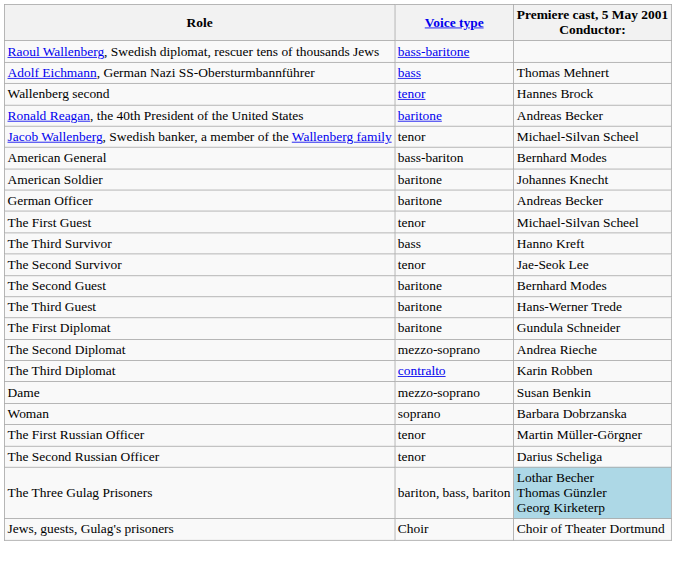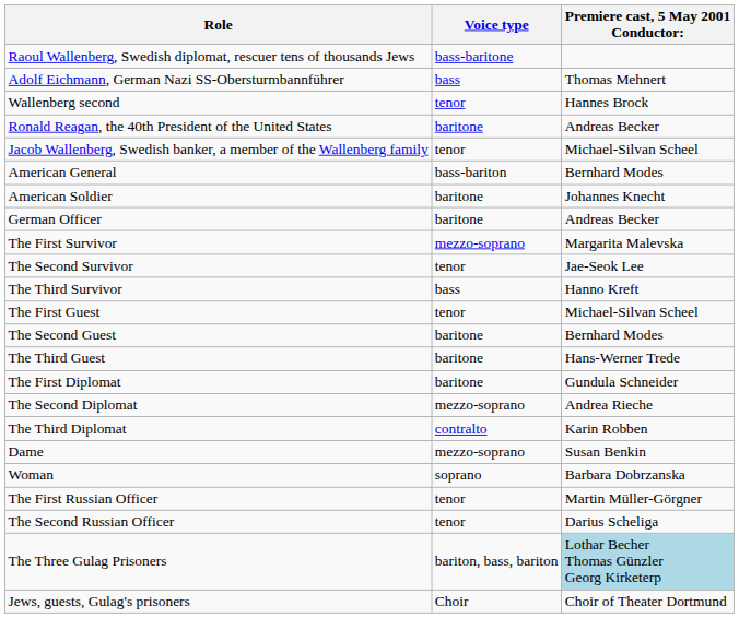 <table class="wikitable">
 <tr>
 <th>Role</th>
 <th><a href='#'>Voice type</a></th>
 <th>Premiere cast, 5 May 2001<br>Conductor: </th>
 </tr>
 <tr>
 <td><a href='#'>Raoul Wallenberg</a>, Swedish diplomat, rescuer tens of thousands Jews</td>
 <td><a href='#'>bass-baritone</a></td>
 <td></td>
 </tr>
 <tr>
 <td><a href='#'>Adolf Eichmann</a>, German Nazi SS-Obersturmbannführer</td>
 <td><a href='#'>bass</a></td>
 <td>Thomas Mehnert</td>
 </tr>
 <tr>
 <td>Wallenberg second</td>
 <td><a href='#'>tenor</a></td>
 <td>Hannes Brock</td>
 </tr>
 <tr>
 <td><a href='#'>Ronald Reagan</a>, the 40th President of the United States</td>
 <td><a href='#'>baritone</a></td>
 <td>Andreas Becker</td>
 </tr>
 <tr>
 <td><a href='#'>Jacob Wallenberg</a>, Swedish banker, a member of the <a href='#'>Wallenberg family</a></td>
 <td>tenor</td>
 <td>Michael-Silvan Scheel</td>
 </tr>
 <tr>
 <td>American General</td>
 <td>bass-bariton</td>
 <td>Bernhard Modes</td>
 </tr>
 <tr>
 <td>American Soldier</td>
 <td>baritone</td>
 <td>Johannes Knecht</td>
 </tr>
 <tr>
 <td>German Officer</td>
 <td>baritone</td>
 <td>Andreas Becker</td>
 </tr>
 <tr>
-<td>The First Guest</td>
+<td>The First Survivor</td>
+<td><a href='#'>mezzo-soprano</a></td>
+<td>Margarita Malevska</td>
+</tr>
+<tr>
+<td>The Second Survivor</td>
 <td>tenor</td>
-<td>Michael-Silvan Scheel</td>
+<td>Jae-Seok Lee</td>
 </tr>
 <tr>
 <td>The Third Survivor</td>
 <td>bass</td>
 <td>Hanno Kreft</td>
 </tr>
 <tr>
-<td>The Second Survivor</td>
+<td>The First Guest</td>
 <td>tenor</td>
-<td>Jae-Seok Lee</td>
+<td>Michael-Silvan Scheel</td>
 </tr>
 <tr>
 <td>The Second Guest</td>
 <td>baritone</td>
 <td>Bernhard Modes</td>
 </tr>
 <tr>
 <td>The Third Guest</td>
 <td>baritone</td>
 <td>Hans-Werner Trede</td>
 </tr>
 <tr>
 <td>The First Diplomat</td>
 <td>baritone</td>
 <td>Gundula Schneider</td>
 </tr>
 <tr>
 <td>The Second Diplomat</td>
 <td>mezzo-soprano</td>
 <td>Andrea Rieche</td>
 </tr>
 <tr>
 <td>The Third Diplomat</td>
 <td><a href='#'>contralto</a></td>
 <td>Karin Robben</td>
 </tr>
 <tr>
 <td>Dame</td>
 <td>mezzo-soprano</td>
 <td>Susan Benkin</td>
 </tr>
 <tr>
 <td>Woman</td>
 <td>soprano</td>
 <td>Barbara Dobrzanska</td>
 </tr>
 <tr>
 <td>The First Russian Officer</td>
 <td>tenor</td>
 <td>Martin Müller-Görgner</td>
 </tr>
 <tr>
 <td>The Second Russian Officer</td>
 <td>tenor</td>
 <td>Darius Scheliga</td>
 </tr>
 <tr>
 <td>The Three Gulag Prisoners</td>
 <td>bariton, bass, bariton</td>
 <td style="background: lightblue;">Lothar Becher<br>Thomas Günzler<br>Georg Kirketerp</td>
 </tr>
 <tr>
 <td>Jews, guests, Gulag's prisoners</td>
 <td>Choir</td>
 <td>Choir of Theater Dortmund</td>
 </tr>
 </table>
